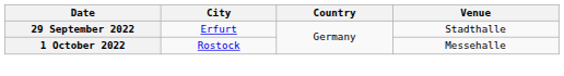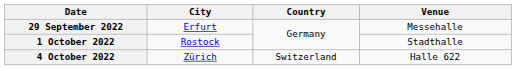 <table class="wikitable plainrowheaders" style="text-align:center;">
 <tr>
 <th scope="col" style="width:15em;">Date</th>
 <th scope="col" style="width:11em;">City</th>
 <th scope="col" style="width:11em;">Country</th>
 <th scope="col" style="width:16em;">Venue</th>
 </tr>
 <tr>
 <th scope="row">29 September 2022</th>
 <td><a href='#'>Erfurt</a></td>
 <td rowspan="2">Germany</td>
-<td>Stadthalle</td>
+<td>Messehalle</td>
 </tr>
 <tr>
 <th scope="row">1 October 2022</th>
 <td><a href='#'>Rostock</a></td>
-<td>Messehalle</td>
+<td>Stadthalle</td>
+</tr>
+<tr>
+<th scope="row">4 October 2022</th>
+<td><a href='#'>Zürich</a></td>
+<td rowspan="1">Switzerland</td>
+<td>Halle 622</td>
 </tr>
 </table>
